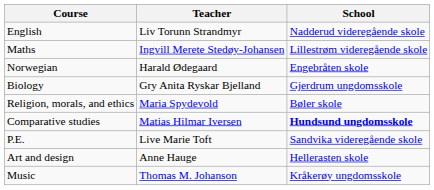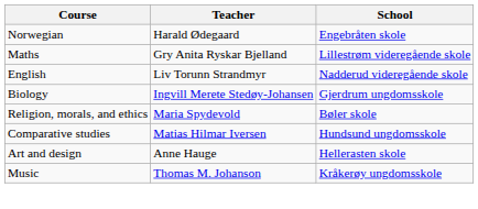 <table class="wikitable" border="1">
 <tr>
 <th>Course</th>
 <th>Teacher</th>
 <th>School</th>
 </tr>
 <tr>
+<td>Norwegian</td>
+<td>Harald Ødegaard</td>
+<td><a href='#'>Engebråten skole</a></td>
+</tr>
+<tr>
+<td>Maths</td>
+<td>Gry Anita Ryskar Bjelland</td>
+<td><a href='#'>Lillestrøm videregående skole</a></td>
+</tr>
+<tr>
 <td>English</td>
 <td>Liv Torunn Strandmyr</td>
 <td><a href='#'>Nadderud videregående skole</a></td>
 </tr>
 <tr>
-<td>Maths</td>
+<td>Biology</td>
 <td><a href='#'>Ingvill Merete Stedøy-Johansen</a></td>
-<td><a href='#'>Lillestrøm videregående skole</a></td>
-</tr>
-<tr>
-<td>Norwegian</td>
-<td>Harald Ødegaard</td>
-<td><a href='#'>Engebråten skole</a></td>
-</tr>
-<tr>
-<td>Biology</td>
-<td>Gry Anita Ryskar Bjelland</td>
 <td><a href='#'>Gjerdrum ungdomsskole</a></td>
 </tr>
 <tr>
 <td>Religion, morals, and ethics</td>
 <td><a href='#'>Maria Spydevold</a></td>
 <td><a href='#'>Bøler skole</a></td>
 </tr>
 <tr>
 <td>Comparative studies</td>
 <td><a href='#'>Matias Hilmar Iversen</a></td>
-<td><strong><a href='#'>Hundsund ungdomsskole</a></strong></td>
-</tr>
-<tr>
-<td>P.E.</td>
-<td>Live Marie Toft</td>
-<td><a href='#'>Sandvika videregående skole</a></td>
+<td><a href='#'>Hundsund ungdomsskole</a></td>
 </tr>
 <tr>
 <td>Art and design</td>
 <td>Anne Hauge</td>
 <td><a href='#'>Hellerasten skole</a></td>
 </tr>
 <tr>
 <td>Music</td>
 <td><a href='#'>Thomas M. Johanson</a></td>
 <td><a href='#'>Kråkerøy ungdomsskole</a></td>
 </tr>
 </table>
